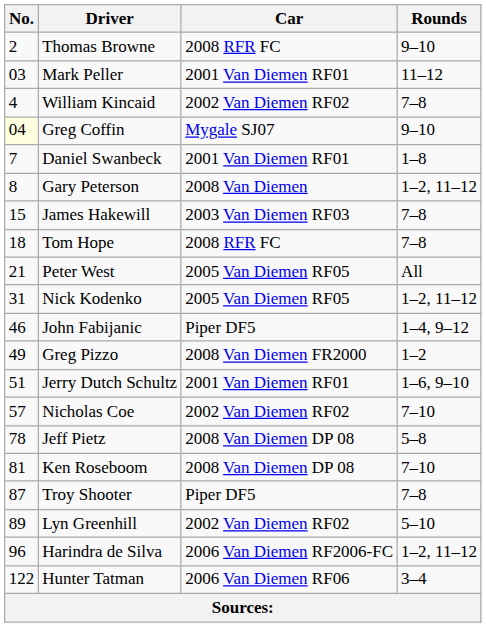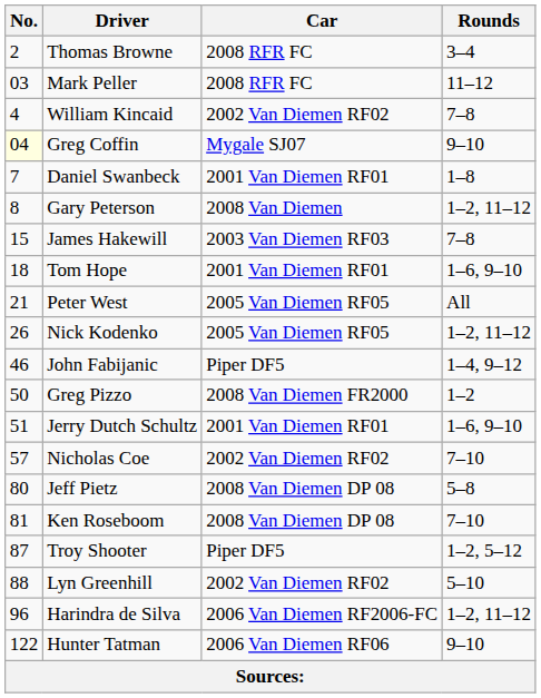 <table class="wikitable" style="font-size: 85%">
 <tr>
 <th>No.</th>
 <th>Driver</th>
 <th>Car</th>
 <th>Rounds</th>
 </tr>
 <tr>
 <td>2</td>
 <td> Thomas Browne</td>
 <td>2008 <a href='#'>RFR</a> FC</td>
-<td>9–10</td>
+<td>3–4</td>
 </tr>
 <tr>
 <td>03</td>
 <td> Mark Peller</td>
-<td>2001 <a href='#'>Van Diemen</a> RF01</td>
+<td>2008 <a href='#'>RFR</a> FC</td>
 <td>11–12</td>
 </tr>
 <tr>
 <td>4</td>
 <td> William Kincaid</td>
 <td>2002 <a href='#'>Van Diemen</a> RF02</td>
 <td>7–8</td>
 </tr>
 <tr>
 <td style="background: lightyellow;">04</td>
 <td> Greg Coffin</td>
 <td><a href='#'>Mygale</a> SJ07</td>
 <td>9–10</td>
 </tr>
 <tr>
 <td>7</td>
 <td> Daniel Swanbeck</td>
 <td>2001 <a href='#'>Van Diemen</a> RF01</td>
 <td>1–8</td>
 </tr>
 <tr>
 <td>8</td>
 <td> Gary Peterson</td>
 <td>2008 <a href='#'>Van Diemen</a></td>
 <td>1–2, 11–12</td>
 </tr>
 <tr>
 <td>15</td>
 <td> James Hakewill</td>
 <td>2003 <a href='#'>Van Diemen</a> RF03</td>
 <td>7–8</td>
 </tr>
 <tr>
 <td>18</td>
 <td> Tom Hope</td>
-<td>2008 <a href='#'>RFR</a> FC</td>
-<td>7–8</td>
+<td>2001 <a href='#'>Van Diemen</a> RF01</td>
+<td>1–6, 9–10</td>
 </tr>
 <tr>
 <td>21</td>
 <td> Peter West</td>
 <td>2005 <a href='#'>Van Diemen</a> RF05</td>
 <td>All</td>
 </tr>
 <tr>
-<td>31</td>
+<td>26</td>
 <td> Nick Kodenko</td>
 <td>2005 <a href='#'>Van Diemen</a> RF05</td>
 <td>1–2, 11–12</td>
 </tr>
 <tr>
 <td>46</td>
 <td> John Fabijanic</td>
 <td>Piper DF5</td>
 <td>1–4, 9–12</td>
 </tr>
 <tr>
-<td>49</td>
+<td>50</td>
 <td> Greg Pizzo</td>
 <td>2008 <a href='#'>Van Diemen</a> FR2000</td>
 <td>1–2</td>
 </tr>
 <tr>
 <td>51</td>
 <td> Jerry Dutch Schultz</td>
 <td>2001 <a href='#'>Van Diemen</a> RF01</td>
 <td>1–6, 9–10</td>
 </tr>
 <tr>
 <td>57</td>
 <td> Nicholas Coe</td>
 <td>2002 <a href='#'>Van Diemen</a> RF02</td>
 <td>7–10</td>
 </tr>
 <tr>
-<td>78</td>
+<td>80</td>
 <td> Jeff Pietz</td>
 <td>2008 <a href='#'>Van Diemen</a> DP 08</td>
 <td>5–8</td>
 </tr>
 <tr>
 <td>81</td>
 <td> Ken Roseboom</td>
 <td>2008 <a href='#'>Van Diemen</a> DP 08</td>
 <td>7–10</td>
 </tr>
 <tr>
 <td>87</td>
 <td> Troy Shooter</td>
 <td>Piper DF5</td>
-<td>7–8</td>
+<td>1–2, 5–12</td>
 </tr>
 <tr>
-<td>89</td>
+<td>88</td>
 <td> Lyn Greenhill</td>
 <td>2002 <a href='#'>Van Diemen</a> RF02</td>
 <td>5–10</td>
 </tr>
 <tr>
 <td>96</td>
 <td> Harindra de Silva</td>
 <td>2006 <a href='#'>Van Diemen</a> RF2006-FC</td>
 <td>1–2, 11–12</td>
 </tr>
 <tr>
 <td>122</td>
 <td> Hunter Tatman</td>
 <td>2006 <a href='#'>Van Diemen</a> RF06</td>
-<td>3–4</td>
+<td>9–10</td>
 </tr>
 <tr>
 <th colspan="4">Sources:</th>
 </tr>
 </table>
